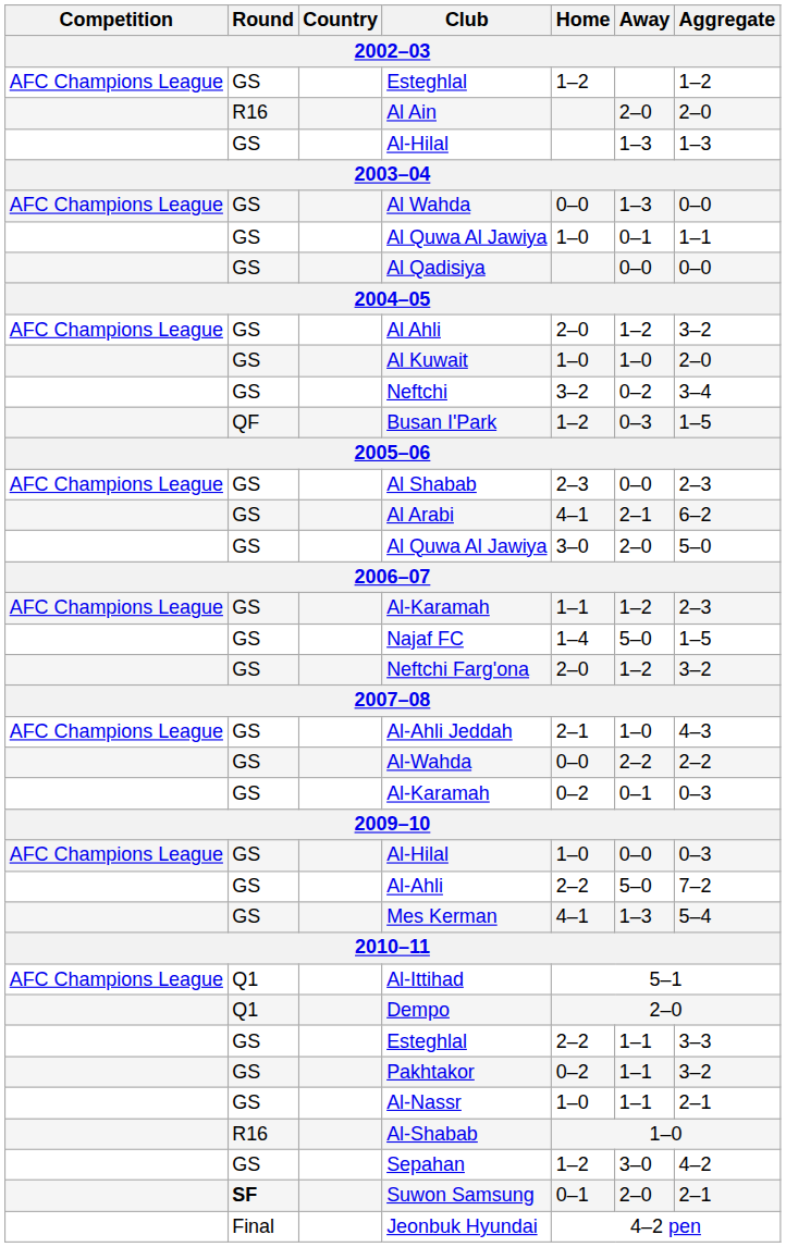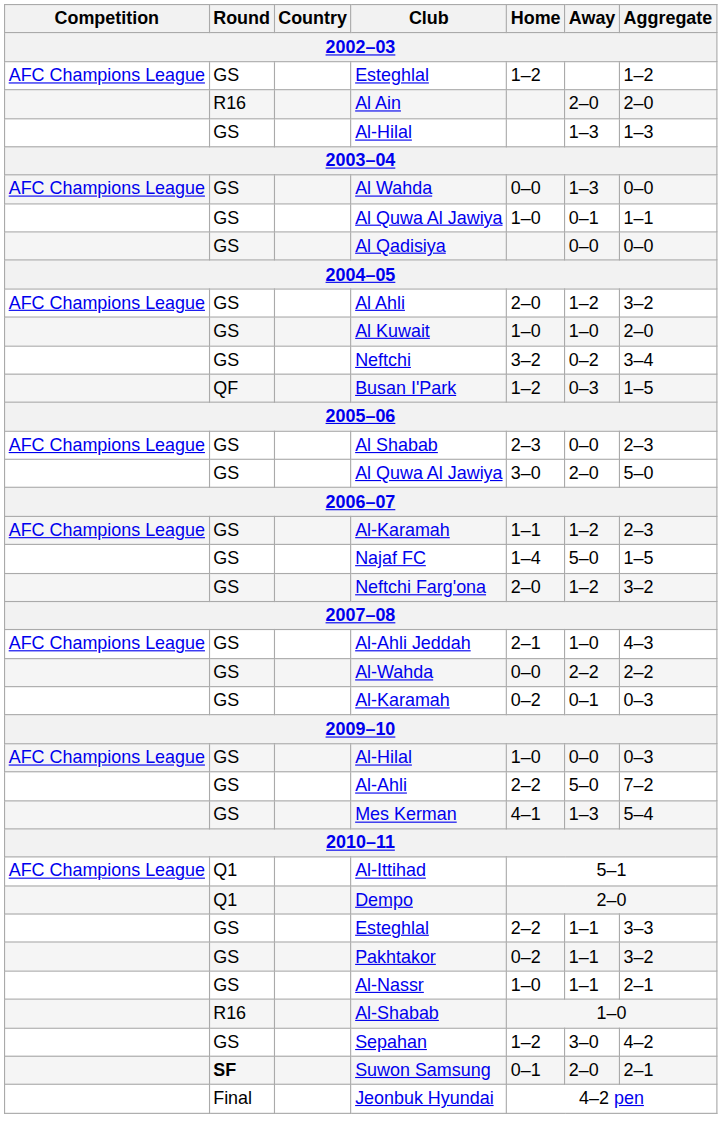 <table class="wikitable collapsible">
 <tr>
 <th>Competition</th>
 <th>Round</th>
 <th>Country</th>
 <th>Club</th>
 <th>Home</th>
 <th>Away</th>
 <th>Aggregate</th>
 </tr>
 <tr>
 <th colspan="7"><a href='#'>2002–03</a></th>
 </tr>
 <tr style="background:#FFFFFF;">
 <td><a href='#'>AFC Champions League</a></td>
 <td>GS</td>
 <td></td>
 <td><a href='#'>Esteghlal</a></td>
 <td>1–2</td>
 <td></td>
 <td>1–2</td>
 </tr>
 <tr style="background:#F5F5F5;">
 <td></td>
 <td>R16</td>
 <td></td>
 <td><a href='#'>Al Ain</a></td>
 <td></td>
 <td>2–0</td>
 <td>2–0</td>
 </tr>
 <tr style="background:#FFFFFF;">
 <td></td>
 <td>GS</td>
 <td></td>
 <td><a href='#'>Al-Hilal</a></td>
 <td></td>
 <td>1–3</td>
 <td>1–3</td>
 </tr>
 <tr>
 <th colspan="7"><a href='#'>2003–04</a></th>
 </tr>
 <tr style="background:#F5F5F5;">
 <td><a href='#'>AFC Champions League</a></td>
 <td>GS</td>
 <td></td>
 <td><a href='#'>Al Wahda</a></td>
 <td>0–0</td>
 <td>1–3</td>
 <td>0–0</td>
 </tr>
 <tr style="background:#FFFFFF;">
 <td></td>
 <td>GS</td>
 <td></td>
 <td><a href='#'>Al Quwa Al Jawiya</a></td>
 <td>1–0</td>
 <td>0–1</td>
 <td>1–1</td>
 </tr>
 <tr style="background:#F5F5F5;">
 <td></td>
 <td>GS</td>
 <td></td>
 <td><a href='#'>Al Qadisiya</a></td>
 <td></td>
 <td>0–0</td>
 <td>0–0</td>
 </tr>
 <tr>
 <th colspan="7"><a href='#'>2004–05</a></th>
 </tr>
 <tr style="background:#FFFFFF;">
 <td><a href='#'>AFC Champions League</a></td>
 <td>GS</td>
 <td></td>
 <td><a href='#'>Al Ahli</a></td>
 <td>2–0</td>
 <td>1–2</td>
 <td>3–2</td>
 </tr>
 <tr style="background:#F5F5F5;">
 <td></td>
 <td>GS</td>
 <td></td>
 <td><a href='#'>Al Kuwait</a></td>
 <td>1–0</td>
 <td>1–0</td>
 <td>2–0</td>
 </tr>
 <tr style="background:#FFFFFF;">
 <td></td>
 <td>GS</td>
 <td></td>
 <td><a href='#'>Neftchi</a></td>
 <td>3–2</td>
 <td>0–2</td>
 <td>3–4</td>
 </tr>
 <tr style="background:#F5F5F5;">
 <td></td>
 <td>QF</td>
 <td></td>
 <td><a href='#'>Busan I'Park</a></td>
 <td>1–2</td>
 <td>0–3</td>
 <td>1–5</td>
 </tr>
 <tr>
 <th colspan="7"><a href='#'>2005–06</a></th>
 </tr>
 <tr style="background:#FFFFFF;">
 <td><a href='#'>AFC Champions League</a></td>
 <td>GS</td>
 <td></td>
 <td><a href='#'>Al Shabab</a></td>
 <td>2–3</td>
 <td>0–0</td>
 <td>2–3</td>
-</tr>
-<tr style="background:#F5F5F5;">
-<td></td>
-<td>GS</td>
-<td></td>
-<td><a href='#'>Al Arabi</a></td>
-<td>4–1</td>
-<td>2–1</td>
-<td>6–2</td>
 </tr>
 <tr style="background:#FFFFFF;">
 <td></td>
 <td>GS</td>
 <td></td>
 <td><a href='#'>Al Quwa Al Jawiya</a></td>
 <td>3–0</td>
 <td>2–0</td>
 <td>5–0</td>
 </tr>
 <tr>
 <th colspan="7"><a href='#'>2006–07</a></th>
 </tr>
 <tr style="background:#F5F5F5;">
 <td><a href='#'>AFC Champions League</a></td>
 <td>GS</td>
 <td></td>
 <td><a href='#'>Al-Karamah</a></td>
 <td>1–1</td>
 <td>1–2</td>
 <td>2–3</td>
 </tr>
 <tr style="background:#FFFFFF;">
 <td></td>
 <td>GS</td>
 <td></td>
 <td><a href='#'>Najaf FC</a></td>
 <td>1–4</td>
 <td>5–0</td>
 <td>1–5</td>
 </tr>
 <tr style="background:#F5F5F5;">
 <td></td>
 <td>GS</td>
 <td></td>
 <td><a href='#'>Neftchi Farg'ona</a></td>
 <td>2–0</td>
 <td>1–2</td>
 <td>3–2</td>
 </tr>
 <tr>
 <th colspan="7"><a href='#'>2007–08</a></th>
 </tr>
 <tr style="background:#FFFFFF;">
 <td><a href='#'>AFC Champions League</a></td>
 <td>GS</td>
 <td></td>
 <td><a href='#'>Al-Ahli Jeddah</a></td>
 <td>2–1</td>
 <td>1–0</td>
 <td>4–3</td>
 </tr>
 <tr style="background:#F5F5F5;">
 <td></td>
 <td>GS</td>
 <td></td>
 <td><a href='#'>Al-Wahda</a></td>
 <td>0–0</td>
 <td>2–2</td>
 <td>2–2</td>
 </tr>
 <tr style="background:#FFFFFF;">
 <td></td>
 <td>GS</td>
 <td></td>
 <td><a href='#'>Al-Karamah</a></td>
 <td>0–2</td>
 <td>0–1</td>
 <td>0–3</td>
 </tr>
 <tr>
 <th colspan="7"><a href='#'>2009–10</a></th>
 </tr>
 <tr style="background:#F5F5F5;">
 <td><a href='#'>AFC Champions League</a></td>
 <td>GS</td>
 <td></td>
 <td><a href='#'>Al-Hilal</a></td>
 <td>1–0</td>
 <td>0–0</td>
 <td>0–3</td>
 </tr>
 <tr style="background:#FFFFFF;">
 <td></td>
 <td>GS</td>
 <td></td>
 <td><a href='#'>Al-Ahli</a></td>
 <td>2–2</td>
 <td>5–0</td>
 <td>7–2</td>
 </tr>
 <tr style="background:#F5F5F5;">
 <td></td>
 <td>GS</td>
 <td></td>
 <td><a href='#'>Mes Kerman</a></td>
 <td>4–1</td>
 <td>1–3</td>
 <td>5–4</td>
 </tr>
 <tr>
 <th colspan="7"><a href='#'>2010–11</a></th>
 </tr>
 <tr style="background:#FFFFFF;">
 <td><a href='#'>AFC Champions League</a></td>
 <td>Q1</td>
 <td></td>
 <td><a href='#'>Al-Ittihad</a></td>
 <td colspan="3" align=center>5–1</td>
 </tr>
 <tr style="background:#F5F5F5;">
 <td></td>
 <td>Q1</td>
 <td></td>
 <td><a href='#'>Dempo</a></td>
 <td colspan="3" align=center>2–0</td>
 </tr>
 <tr style="background:#FFFFFF;">
 <td></td>
 <td>GS</td>
 <td></td>
 <td><a href='#'>Esteghlal</a></td>
 <td>2–2</td>
 <td>1–1</td>
 <td>3–3</td>
 </tr>
 <tr style="background:#F5F5F5;">
 <td></td>
 <td>GS</td>
 <td></td>
 <td><a href='#'>Pakhtakor</a></td>
 <td>0–2</td>
 <td>1–1</td>
 <td>3–2</td>
 </tr>
 <tr style="background:#FFFFFF;">
 <td></td>
 <td>GS</td>
 <td></td>
 <td><a href='#'>Al-Nassr</a></td>
 <td>1–0</td>
 <td>1–1</td>
 <td>2–1</td>
 </tr>
 <tr style="background:#F5F5F5;">
 <td></td>
 <td>R16</td>
 <td></td>
 <td><a href='#'>Al-Shabab</a></td>
 <td colspan="3" align=center>1–0</td>
 </tr>
 <tr style="background:#FFFFFF;">
 <td></td>
 <td>GS</td>
 <td></td>
 <td><a href='#'>Sepahan</a></td>
 <td>1–2</td>
 <td>3–0</td>
 <td>4–2</td>
 </tr>
 <tr style="background:#F5F5F5;">
 <td></td>
 <td><strong>SF</strong></td>
 <td></td>
 <td><a href='#'>Suwon Samsung</a></td>
 <td>0–1</td>
 <td>2–0</td>
 <td>2–1</td>
 </tr>
 <tr style="background:#FFFFFF;">
 <td></td>
 <td>Final</td>
 <td></td>
 <td><a href='#'>Jeonbuk Hyundai</a></td>
 <td colspan="3" align=center>4–2 <a href='#'>pen</a></td>
 </tr>
 </table>
